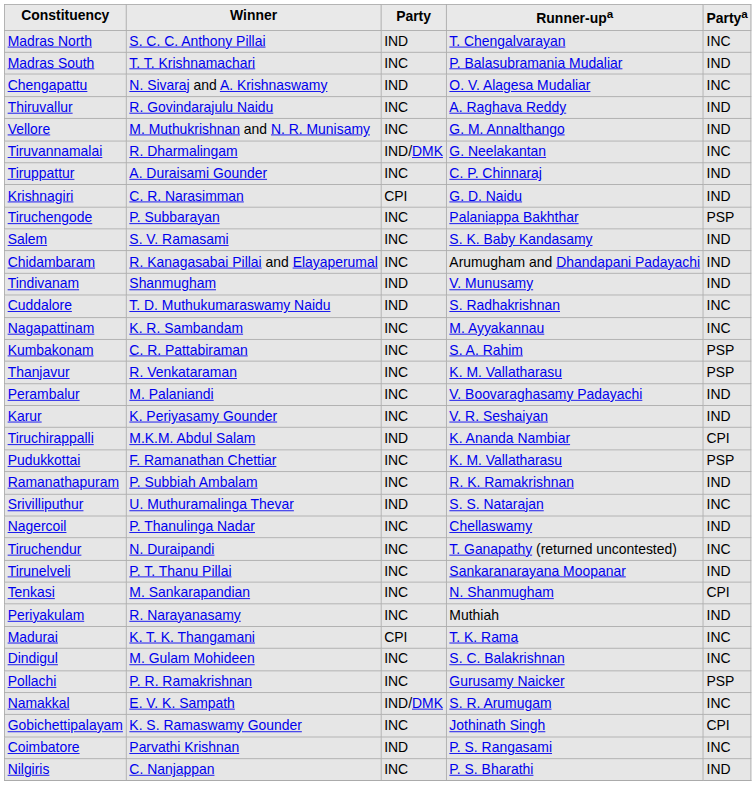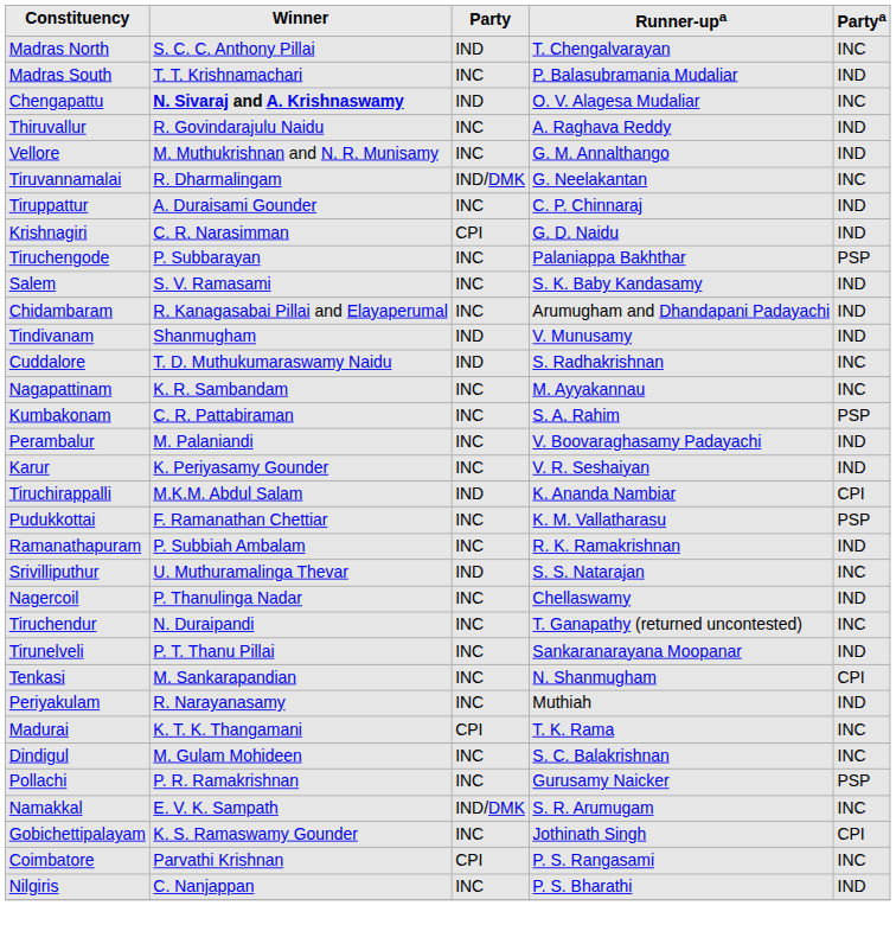 <table class="wikitable sortable static-row-numbers static-row-header-hash">
 <tr bgcolor="#cccccc">
 <th style="background-color:#E9E9E9" align=left valign=top>Constituency</th>
 <th style="background-color:#E9E9E9" align=left valign=top>Winner</th>
 <th style="background-color:#E9E9E9" align=right>Party</th>
 <th style="background-color:#E9E9E9" align=right>Runner-up<sup>a</sup></th>
 <th style="background-color:#E9E9E9" align=right>Party<sup>a</sup></th>
 </tr>
 <tr bgcolor=#E6E6E6>
 <td><a href='#'>Madras North</a></td>
 <td><a href='#'>S. C. C. Anthony Pillai</a></td>
 <td>IND</td>
 <td><a href='#'>T. Chengalvarayan</a></td>
 <td>INC</td>
 </tr>
 <tr bgcolor=#E6E6E6>
 <td><a href='#'>Madras South</a></td>
 <td><a href='#'>T. T. Krishnamachari</a></td>
 <td>INC</td>
 <td><a href='#'>P. Balasubramania Mudaliar</a></td>
 <td>IND</td>
 </tr>
 <tr bgcolor=#E6E6E6>
 <td><a href='#'>Chengapattu</a></td>
-<td><a href='#'>N. Sivaraj</a> and <a href='#'>A. Krishnaswamy</a></td>
+<td><strong><a href='#'>N. Sivaraj</a> and <a href='#'>A. Krishnaswamy</a></strong></td>
 <td>IND</td>
 <td><a href='#'>O. V. Alagesa Mudaliar</a></td>
 <td>INC</td>
 </tr>
 <tr bgcolor=#E6E6E6>
 <td><a href='#'>Thiruvallur</a></td>
 <td><a href='#'>R. Govindarajulu Naidu</a></td>
 <td>INC</td>
 <td><a href='#'>A. Raghava Reddy</a></td>
 <td>IND</td>
 </tr>
 <tr bgcolor=#E6E6E6>
 <td><a href='#'>Vellore</a></td>
 <td><a href='#'>M. Muthukrishnan</a> and <a href='#'>N. R. Munisamy</a></td>
 <td>INC</td>
 <td><a href='#'>G. M. Annalthango</a></td>
 <td>IND</td>
 </tr>
 <tr bgcolor=#E6E6E6>
 <td><a href='#'>Tiruvannamalai</a></td>
 <td><a href='#'>R. Dharmalingam</a></td>
 <td>IND/<a href='#'>DMK</a></td>
 <td><a href='#'>G. Neelakantan</a></td>
 <td>INC</td>
 </tr>
 <tr bgcolor=#E6E6E6>
 <td><a href='#'>Tiruppattur</a></td>
 <td><a href='#'>A. Duraisami Gounder</a></td>
 <td>INC</td>
 <td><a href='#'>C. P. Chinnaraj</a></td>
 <td>IND</td>
 </tr>
 <tr bgcolor=#E6E6E6>
 <td><a href='#'>Krishnagiri</a></td>
 <td><a href='#'>C. R. Narasimman</a></td>
 <td>CPI</td>
 <td><a href='#'>G. D. Naidu</a></td>
 <td>IND</td>
 </tr>
 <tr bgcolor=#E6E6E6>
 <td><a href='#'>Tiruchengode</a></td>
 <td><a href='#'>P. Subbarayan</a></td>
 <td>INC</td>
 <td><a href='#'>Palaniappa Bakhthar</a></td>
 <td>PSP</td>
 </tr>
 <tr bgcolor=#E6E6E6>
 <td><a href='#'>Salem</a></td>
 <td><a href='#'>S. V. Ramasami</a></td>
 <td>INC</td>
 <td><a href='#'>S. K. Baby Kandasamy</a></td>
 <td>IND</td>
 </tr>
 <tr bgcolor=#E6E6E6>
 <td><a href='#'>Chidambaram</a></td>
 <td><a href='#'>R. Kanagasabai Pillai</a> and <a href='#'>Elayaperumal</a></td>
 <td>INC</td>
 <td>Arumugham and <a href='#'>Dhandapani Padayachi</a></td>
 <td>IND</td>
 </tr>
 <tr bgcolor=#E6E6E6>
 <td><a href='#'>Tindivanam</a></td>
 <td><a href='#'>Shanmugham</a></td>
 <td>IND</td>
 <td><a href='#'>V. Munusamy</a></td>
 <td>IND</td>
 </tr>
 <tr bgcolor=#E6E6E6>
 <td><a href='#'>Cuddalore</a></td>
 <td><a href='#'>T. D. Muthukumaraswamy Naidu</a></td>
 <td>IND</td>
 <td><a href='#'>S. Radhakrishnan</a></td>
 <td>INC</td>
 </tr>
 <tr bgcolor=#E6E6E6>
 <td><a href='#'>Nagapattinam</a></td>
 <td><a href='#'>K. R. Sambandam</a></td>
 <td>INC</td>
 <td><a href='#'>M. Ayyakannau</a></td>
 <td>INC</td>
 </tr>
 <tr bgcolor=#E6E6E6>
 <td><a href='#'>Kumbakonam</a></td>
 <td><a href='#'>C. R. Pattabiraman</a></td>
 <td>INC</td>
 <td><a href='#'>S. A. Rahim</a></td>
-<td>PSP</td>
-</tr>
-<tr bgcolor=#E6E6E6>
-<td><a href='#'>Thanjavur</a></td>
-<td><a href='#'>R. Venkataraman</a></td>
-<td>INC</td>
-<td><a href='#'>K. M. Vallatharasu</a></td>
 <td>PSP</td>
 </tr>
 <tr bgcolor=#E6E6E6>
 <td><a href='#'>Perambalur</a></td>
 <td><a href='#'>M. Palaniandi</a></td>
 <td>INC</td>
 <td><a href='#'>V. Boovaraghasamy Padayachi</a></td>
 <td>IND</td>
 </tr>
 <tr bgcolor=#E6E6E6>
 <td><a href='#'>Karur</a></td>
 <td><a href='#'>K. Periyasamy Gounder</a></td>
 <td>INC</td>
 <td><a href='#'>V. R. Seshaiyan</a></td>
 <td>IND</td>
 </tr>
 <tr bgcolor=#E6E6E6>
 <td><a href='#'>Tiruchirappalli</a></td>
 <td><a href='#'>M.K.M. Abdul Salam</a></td>
 <td>IND</td>
 <td><a href='#'>K. Ananda Nambiar</a></td>
 <td>CPI</td>
 </tr>
 <tr bgcolor=#E6E6E6>
 <td><a href='#'>Pudukkottai</a></td>
 <td><a href='#'>F. Ramanathan Chettiar</a></td>
 <td>INC</td>
 <td><a href='#'>K. M. Vallatharasu</a></td>
 <td>PSP</td>
 </tr>
 <tr bgcolor=#E6E6E6>
 <td><a href='#'>Ramanathapuram</a></td>
 <td><a href='#'>P. Subbiah Ambalam</a></td>
 <td>INC</td>
 <td><a href='#'>R. K. Ramakrishnan</a></td>
 <td>IND</td>
 </tr>
 <tr bgcolor=#E6E6E6>
 <td><a href='#'>Srivilliputhur</a></td>
 <td><a href='#'>U. Muthuramalinga Thevar</a></td>
 <td>IND</td>
 <td><a href='#'>S. S. Natarajan</a></td>
 <td>INC</td>
 </tr>
 <tr bgcolor=#E6E6E6>
 <td><a href='#'>Nagercoil</a></td>
 <td><a href='#'>P. Thanulinga Nadar</a></td>
 <td>INC</td>
 <td><a href='#'>Chellaswamy</a></td>
 <td>IND</td>
 </tr>
 <tr bgcolor=#E6E6E6>
 <td><a href='#'>Tiruchendur</a></td>
 <td><a href='#'>N. Duraipandi</a></td>
 <td>INC</td>
 <td><a href='#'>T. Ganapathy</a> (returned uncontested)</td>
 <td>INC</td>
 </tr>
 <tr bgcolor=#E6E6E6>
 <td><a href='#'>Tirunelveli</a></td>
 <td><a href='#'>P. T. Thanu Pillai</a></td>
 <td>INC</td>
 <td><a href='#'>Sankaranarayana Moopanar</a></td>
 <td>IND</td>
 </tr>
 <tr bgcolor=#E6E6E6>
 <td><a href='#'>Tenkasi</a></td>
 <td><a href='#'>M. Sankarapandian</a></td>
 <td>INC</td>
 <td><a href='#'>N. Shanmugham</a></td>
 <td>CPI</td>
 </tr>
 <tr bgcolor=#E6E6E6>
 <td><a href='#'>Periyakulam</a></td>
 <td><a href='#'>R. Narayanasamy</a></td>
 <td>INC</td>
 <td>Muthiah</td>
 <td>IND</td>
 </tr>
 <tr bgcolor=#E6E6E6>
 <td><a href='#'>Madurai</a></td>
 <td><a href='#'>K. T. K. Thangamani</a></td>
 <td>CPI</td>
 <td><a href='#'>T. K. Rama</a></td>
 <td>INC</td>
 </tr>
 <tr bgcolor=#E6E6E6>
 <td><a href='#'>Dindigul</a></td>
 <td><a href='#'>M. Gulam Mohideen</a></td>
 <td>INC</td>
 <td><a href='#'>S. C. Balakrishnan</a></td>
 <td>INC</td>
 </tr>
 <tr bgcolor=#E6E6E6>
 <td><a href='#'>Pollachi</a></td>
 <td><a href='#'>P. R. Ramakrishnan</a></td>
 <td>INC</td>
 <td><a href='#'>Gurusamy Naicker</a></td>
 <td>PSP</td>
 </tr>
 <tr bgcolor=#E6E6E6>
 <td><a href='#'>Namakkal</a></td>
 <td><a href='#'>E. V. K. Sampath</a></td>
 <td>IND/<a href='#'>DMK</a></td>
 <td><a href='#'>S. R. Arumugam</a></td>
 <td>INC</td>
 </tr>
 <tr bgcolor=#E6E6E6>
 <td><a href='#'>Gobichettipalayam</a></td>
 <td><a href='#'>K. S. Ramaswamy Gounder</a></td>
 <td>INC</td>
 <td><a href='#'>Jothinath Singh</a></td>
 <td>CPI</td>
 </tr>
 <tr bgcolor=#E6E6E6>
 <td><a href='#'>Coimbatore</a></td>
 <td><a href='#'>Parvathi Krishnan</a></td>
-<td>IND</td>
+<td>CPI</td>
 <td><a href='#'>P. S. Rangasami</a></td>
 <td>INC</td>
 </tr>
 <tr bgcolor=#E6E6E6>
 <td><a href='#'>Nilgiris</a></td>
 <td><a href='#'>C. Nanjappan</a></td>
 <td>INC</td>
 <td><a href='#'>P. S. Bharathi</a></td>
 <td>IND</td>
 </tr>
 <tr>
 </tr>
 </table>
